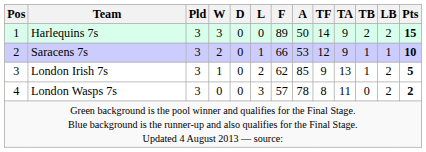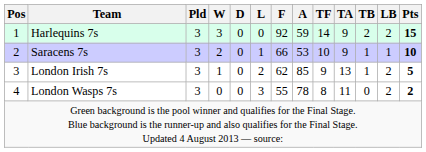 <table class="wikitable" style="text-align: center;">
 <tr>
 <th width="20">Pos</th>
 <th width="200">Team</th>
 <th width="20">Pld</th>
 <th width="20">W</th>
 <th width="20">D</th>
 <th width="20">L</th>
 <th width="20">F</th>
 <th width="20">A</th>
 <th width="20">TF</th>
 <th width="20">TA</th>
 <th width="20">TB</th>
 <th width="20">LB</th>
 <th width="20">Pts</th>
 </tr>
 <tr bgcolor=#d8ffeb>
 <td>1</td>
 <td align=left>Harlequins 7s</td>
 <td>3</td>
 <td>3</td>
 <td>0</td>
 <td>0</td>
-<td>89</td>
-<td>50</td>
+<td>92</td>
+<td>59</td>
 <td>14</td>
 <td>9</td>
 <td>2</td>
 <td>2</td>
 <td><strong>15</strong></td>
 </tr>
 <tr bgcolor=#ccccff>
 <td>2</td>
 <td align=left>Saracens 7s</td>
 <td>3</td>
 <td>2</td>
 <td>0</td>
 <td>1</td>
 <td>66</td>
 <td>53</td>
-<td>12</td>
+<td>10</td>
 <td>9</td>
 <td>1</td>
 <td>1</td>
 <td><strong>10</strong></td>
 </tr>
 <tr bgcolor=#ffffff>
 <td>3</td>
 <td align=left>London Irish 7s</td>
 <td>3</td>
 <td>1</td>
 <td>0</td>
 <td>2</td>
 <td>62</td>
 <td>85</td>
 <td>9</td>
 <td>13</td>
 <td>1</td>
 <td>2</td>
 <td><strong>5</strong></td>
 </tr>
 <tr bgcolor=#ffffff>
 <td>4</td>
 <td align=left>London Wasps 7s</td>
 <td>3</td>
 <td>0</td>
 <td>0</td>
 <td>3</td>
-<td>57</td>
+<td>55</td>
 <td>78</td>
 <td>8</td>
 <td>11</td>
 <td>0</td>
 <td>2</td>
 <td><strong>2</strong></td>
 </tr>
 <tr align=center>
 <td colspan="13" style="border:0px"><small>Green background is the pool winner and qualifies for the Final Stage.<br>Blue background is the runner-up and also qualifies for the Final Stage.<br>Updated 4 August 2013 — source: </small></td>
 </tr>
 </table>
